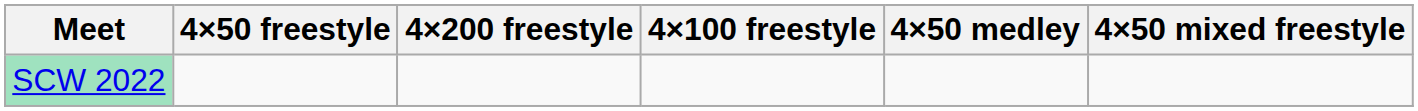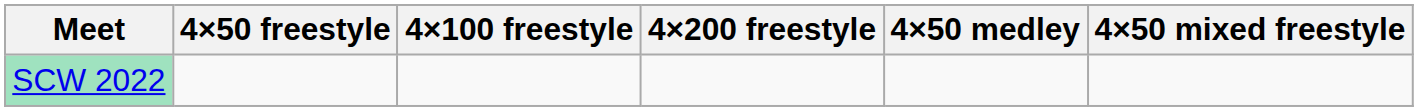 <table class="sortable wikitable">
 <tr>
 <th>Meet</th>
 <th class="unsortable">4×50 freestyle</th>
+<th class="unsortable">4×100 freestyle</th>
 <th class="unsortable">4×200 freestyle</th>
-<th class="unsortable">4×100 freestyle</th>
 <th class="unsortable">4×50 medley</th>
 <th class="unsortable">4×50 mixed freestyle</th>
 </tr>
 <tr>
 <td style="background:#9fe2bf"><a href='#'>SCW 2022</a></td>
 <td align="center"></td>
 <td align="center"></td>
 <td align="center"></td>
 <td align="center"></td>
 <td align="center"></td>
 </tr>
 </table>
